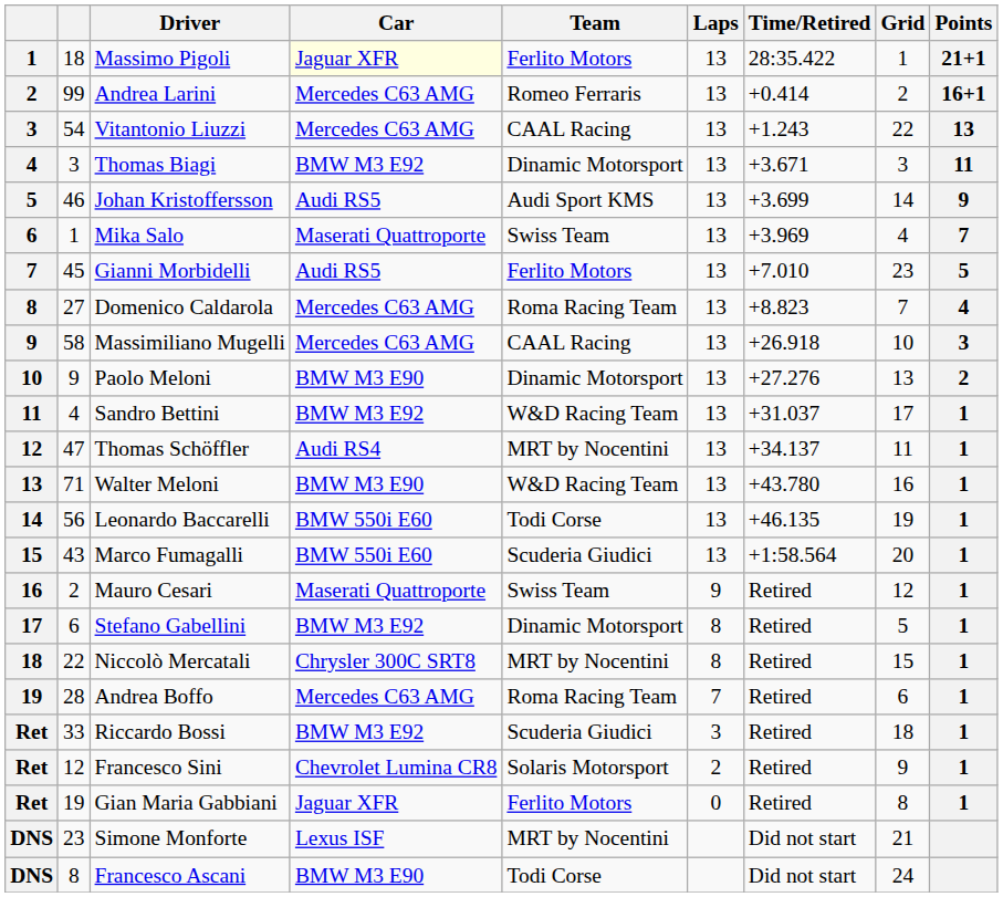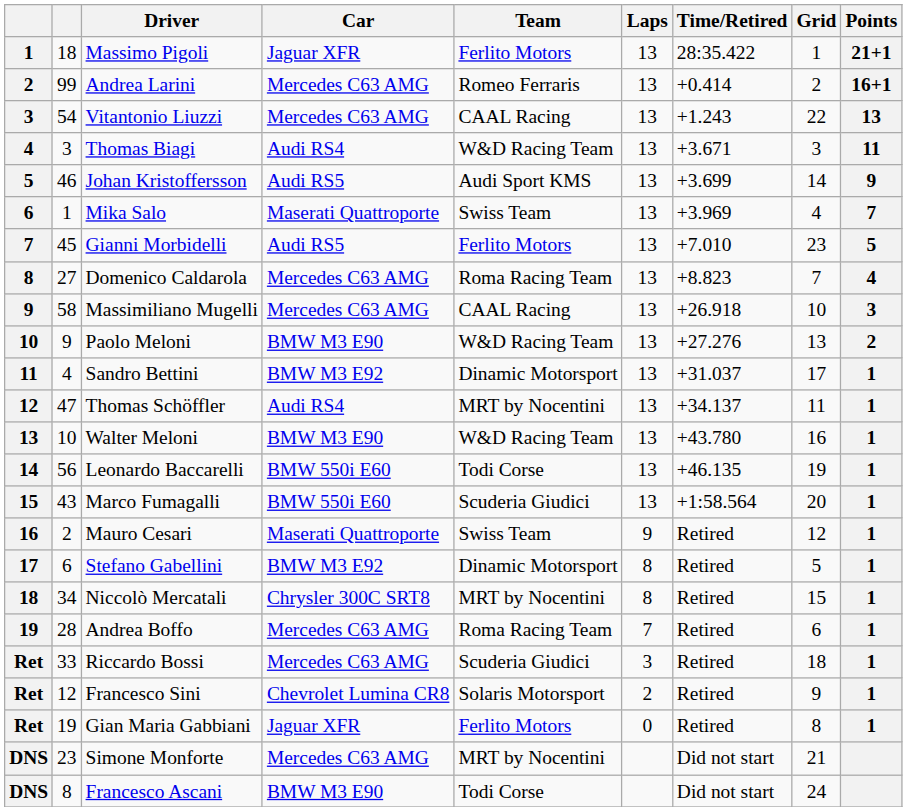 <table class="wikitable sortable" style="font-size:95%">
 <tr>
 <th></th>
 <th></th>
 <th>Driver</th>
 <th>Car</th>
 <th>Team</th>
 <th>Laps</th>
 <th>Time/Retired</th>
 <th>Grid</th>
 <th>Points</th>
 </tr>
 <tr>
 <th>1</th>
 <td align=center>18</td>
 <td> <a href='#'>Massimo Pigoli</a></td>
-<td style="background: lightyellow;"><a href='#'>Jaguar XFR</a></td>
+<td><a href='#'>Jaguar XFR</a></td>
 <td> <a href='#'>Ferlito Motors</a></td>
 <td align=center>13</td>
 <td>28:35.422</td>
 <td align=center>1</td>
 <th>21+1</th>
 </tr>
 <tr>
 <th>2</th>
 <td align=center>99</td>
 <td> <a href='#'>Andrea Larini</a></td>
 <td><a href='#'>Mercedes C63 AMG</a></td>
 <td> Romeo Ferraris</td>
 <td align=center>13</td>
 <td>+0.414</td>
 <td align=center>2</td>
 <th>16+1</th>
 </tr>
 <tr>
 <th>3</th>
 <td align=center>54</td>
 <td> <a href='#'>Vitantonio Liuzzi</a></td>
 <td><a href='#'>Mercedes C63 AMG</a></td>
 <td> CAAL Racing</td>
 <td align=center>13</td>
 <td>+1.243</td>
 <td align=center>22</td>
 <th>13</th>
 </tr>
 <tr>
 <th>4</th>
 <td align=center>3</td>
 <td> <a href='#'>Thomas Biagi</a></td>
-<td><a href='#'>BMW M3 E92</a></td>
-<td> Dinamic Motorsport</td>
+<td><a href='#'>Audi RS4</a></td>
+<td> W&D Racing Team</td>
 <td align=center>13</td>
 <td>+3.671</td>
 <td align=center>3</td>
 <th>11</th>
 </tr>
 <tr>
 <th>5</th>
 <td align=center>46</td>
 <td> <a href='#'>Johan Kristoffersson</a></td>
 <td><a href='#'>Audi RS5</a></td>
 <td> Audi Sport KMS</td>
 <td align=center>13</td>
 <td>+3.699</td>
 <td align=center>14</td>
 <th>9</th>
 </tr>
 <tr>
 <th>6</th>
 <td align=center>1</td>
 <td> <a href='#'>Mika Salo</a></td>
 <td><a href='#'>Maserati Quattroporte</a></td>
 <td> Swiss Team</td>
 <td align=center>13</td>
 <td>+3.969</td>
 <td align=center>4</td>
 <th>7</th>
 </tr>
 <tr>
 <th>7</th>
 <td align=center>45</td>
 <td> <a href='#'>Gianni Morbidelli</a></td>
 <td><a href='#'>Audi RS5</a></td>
 <td> <a href='#'>Ferlito Motors</a></td>
 <td align=center>13</td>
 <td>+7.010</td>
 <td align=center>23</td>
 <th>5</th>
 </tr>
 <tr>
 <th>8</th>
 <td align=center>27</td>
 <td> Domenico Caldarola</td>
 <td><a href='#'>Mercedes C63 AMG</a></td>
 <td> Roma Racing Team</td>
 <td align=center>13</td>
 <td>+8.823</td>
 <td align=center>7</td>
 <th>4</th>
 </tr>
 <tr>
 <th>9</th>
 <td align=center>58</td>
 <td> Massimiliano Mugelli</td>
 <td><a href='#'>Mercedes C63 AMG</a></td>
 <td> CAAL Racing</td>
 <td align=center>13</td>
 <td>+26.918</td>
 <td align=center>10</td>
 <th>3</th>
 </tr>
 <tr>
 <th>10</th>
 <td align=center>9</td>
 <td> Paolo Meloni</td>
 <td><a href='#'>BMW M3 E90</a></td>
-<td> Dinamic Motorsport</td>
+<td> W&D Racing Team</td>
 <td align=center>13</td>
 <td>+27.276</td>
 <td align=center>13</td>
 <th>2</th>
 </tr>
 <tr>
 <th>11</th>
 <td align=center>4</td>
 <td> Sandro Bettini</td>
 <td><a href='#'>BMW M3 E92</a></td>
-<td> W&D Racing Team</td>
+<td> Dinamic Motorsport</td>
 <td align=center>13</td>
 <td>+31.037</td>
 <td align=center>17</td>
 <th>1</th>
 </tr>
 <tr>
 <th>12</th>
 <td align=center>47</td>
 <td> Thomas Schöffler</td>
 <td><a href='#'>Audi RS4</a></td>
 <td> MRT by Nocentini</td>
 <td align=center>13</td>
 <td>+34.137</td>
 <td align=center>11</td>
 <th>1</th>
 </tr>
 <tr>
 <th>13</th>
-<td align=center>71</td>
+<td align=center>10</td>
 <td> Walter Meloni</td>
 <td><a href='#'>BMW M3 E90</a></td>
 <td> W&D Racing Team</td>
 <td align=center>13</td>
 <td>+43.780</td>
 <td align=center>16</td>
 <th>1</th>
 </tr>
 <tr>
 <th>14</th>
 <td align=center>56</td>
 <td> Leonardo Baccarelli</td>
 <td><a href='#'>BMW 550i E60</a></td>
 <td> Todi Corse</td>
 <td align=center>13</td>
 <td>+46.135</td>
 <td align=center>19</td>
 <th>1</th>
 </tr>
 <tr>
 <th>15</th>
 <td align=center>43</td>
 <td> Marco Fumagalli</td>
 <td><a href='#'>BMW 550i E60</a></td>
 <td> Scuderia Giudici</td>
 <td align=center>13</td>
 <td>+1:58.564</td>
 <td align=center>20</td>
 <th>1</th>
 </tr>
 <tr>
 <th>16</th>
 <td align=center>2</td>
 <td> Mauro Cesari</td>
 <td><a href='#'>Maserati Quattroporte</a></td>
 <td> Swiss Team</td>
 <td align=center>9</td>
 <td>Retired</td>
 <td align=center>12</td>
 <th>1</th>
 </tr>
 <tr>
 <th>17</th>
 <td align=center>6</td>
 <td> <a href='#'>Stefano Gabellini</a></td>
 <td><a href='#'>BMW M3 E92</a></td>
 <td> Dinamic Motorsport</td>
 <td align=center>8</td>
 <td>Retired</td>
 <td align=center>5</td>
 <th>1</th>
 </tr>
 <tr>
 <th>18</th>
-<td align=center>22</td>
+<td align=center>34</td>
 <td> Niccolò Mercatali</td>
 <td><a href='#'>Chrysler 300C SRT8</a></td>
 <td> MRT by Nocentini</td>
 <td align=center>8</td>
 <td>Retired</td>
 <td align=center>15</td>
 <th>1</th>
 </tr>
 <tr>
 <th>19</th>
 <td align=center>28</td>
 <td> Andrea Boffo</td>
 <td><a href='#'>Mercedes C63 AMG</a></td>
 <td> Roma Racing Team</td>
 <td align=center>7</td>
 <td>Retired</td>
 <td align=center>6</td>
 <th>1</th>
 </tr>
 <tr>
 <th>Ret</th>
 <td align=center>33</td>
 <td> Riccardo Bossi</td>
-<td><a href='#'>BMW M3 E92</a></td>
+<td><a href='#'>Mercedes C63 AMG</a></td>
 <td> Scuderia Giudici</td>
 <td align=center>3</td>
 <td>Retired</td>
 <td align=center>18</td>
 <th>1</th>
 </tr>
 <tr>
 <th>Ret</th>
 <td align=center>12</td>
 <td> Francesco Sini</td>
 <td><a href='#'>Chevrolet Lumina CR8</a></td>
 <td> Solaris Motorsport</td>
 <td align=center>2</td>
 <td>Retired</td>
 <td align=center>9</td>
 <th>1</th>
 </tr>
 <tr>
 <th>Ret</th>
 <td align=center>19</td>
 <td> Gian Maria Gabbiani</td>
 <td><a href='#'>Jaguar XFR</a></td>
 <td> <a href='#'>Ferlito Motors</a></td>
 <td align=center>0</td>
 <td>Retired</td>
 <td align=center>8</td>
 <th>1</th>
 </tr>
 <tr>
 <th>DNS</th>
 <td align=center>23</td>
 <td> Simone Monforte</td>
-<td><a href='#'>Lexus ISF</a></td>
+<td><a href='#'>Mercedes C63 AMG</a></td>
 <td> MRT by Nocentini</td>
 <td align=center></td>
 <td>Did not start</td>
 <td align=center>21</td>
 <th></th>
 </tr>
 <tr>
 <th>DNS</th>
 <td align=center>8</td>
 <td> <a href='#'>Francesco Ascani</a></td>
 <td><a href='#'>BMW M3 E90</a></td>
 <td> Todi Corse</td>
 <td align=center></td>
 <td>Did not start</td>
 <td align=center>24</td>
 <th></th>
 </tr>
 <tr>
 </tr>
 </table>
